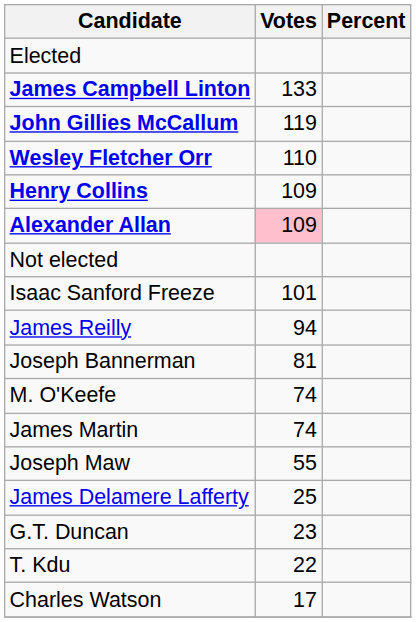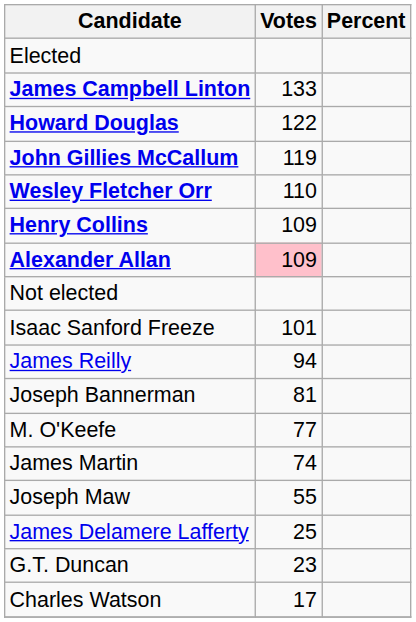 <table class="wikitable">
 <tr>
 <th>Candidate</th>
 <th>Votes</th>
 <th>Percent</th>
 </tr>
 <tr>
 <td>Elected</td>
 <td></td>
 </tr>
 <tr>
 <td style="font-weight:bold;"><a href='#'>James Campbell Linton</a></td>
 <td style="text-align:right;">133</td>
+<td></td>
+</tr>
+<tr>
+<td style="font-weight:bold;"><a href='#'>Howard Douglas</a></td>
+<td style="text-align:right;">122</td>
 <td></td>
 </tr>
 <tr>
 <td style="font-weight:bold;"><a href='#'>John Gillies McCallum</a></td>
 <td style="text-align:right;">119</td>
 <td></td>
 </tr>
 <tr>
 <td style="font-weight:bold;"><a href='#'>Wesley Fletcher Orr</a></td>
 <td style="text-align:right;">110</td>
 <td></td>
 </tr>
 <tr>
 <td style="font-weight:bold;"><a href='#'>Henry Collins</a></td>
 <td style="text-align:right;">109</td>
 <td></td>
 </tr>
 <tr>
 <td style="font-weight:bold;"><a href='#'>Alexander Allan</a></td>
 <td style="background: pink; text-align:right;">109</td>
 <td></td>
 </tr>
 <tr>
 <td>Not elected</td>
 <td></td>
 </tr>
 <tr>
 <td>Isaac Sanford Freeze</td>
 <td style="text-align:right;">101</td>
 <td></td>
 </tr>
 <tr>
 <td><a href='#'>James Reilly</a></td>
 <td style="text-align:right;">94</td>
 <td></td>
 </tr>
 <tr>
 <td>Joseph Bannerman</td>
 <td style="text-align:right;">81</td>
 <td></td>
 </tr>
 <tr>
 <td>M. O'Keefe</td>
-<td style="text-align:right;">74</td>
+<td style="text-align:right;">77</td>
 <td></td>
 </tr>
 <tr>
 <td>James Martin</td>
 <td style="text-align:right;">74</td>
 <td></td>
 </tr>
 <tr>
 <td>Joseph Maw</td>
 <td style="text-align:right;">55</td>
 <td></td>
 </tr>
 <tr>
 <td><a href='#'>James Delamere Lafferty</a></td>
 <td style="text-align:right;">25</td>
 <td></td>
 </tr>
 <tr>
 <td>G.T. Duncan</td>
 <td style="text-align:right;">23</td>
 <td></td>
 </tr>
 <tr>
-<td>T. Kdu</td>
-<td style="text-align:right;">22</td>
-<td></td>
-</tr>
-<tr>
 <td>Charles Watson</td>
 <td style="text-align:right;">17</td>
 <td></td>
 </tr>
 <tr>
 </tr>
 </table>
